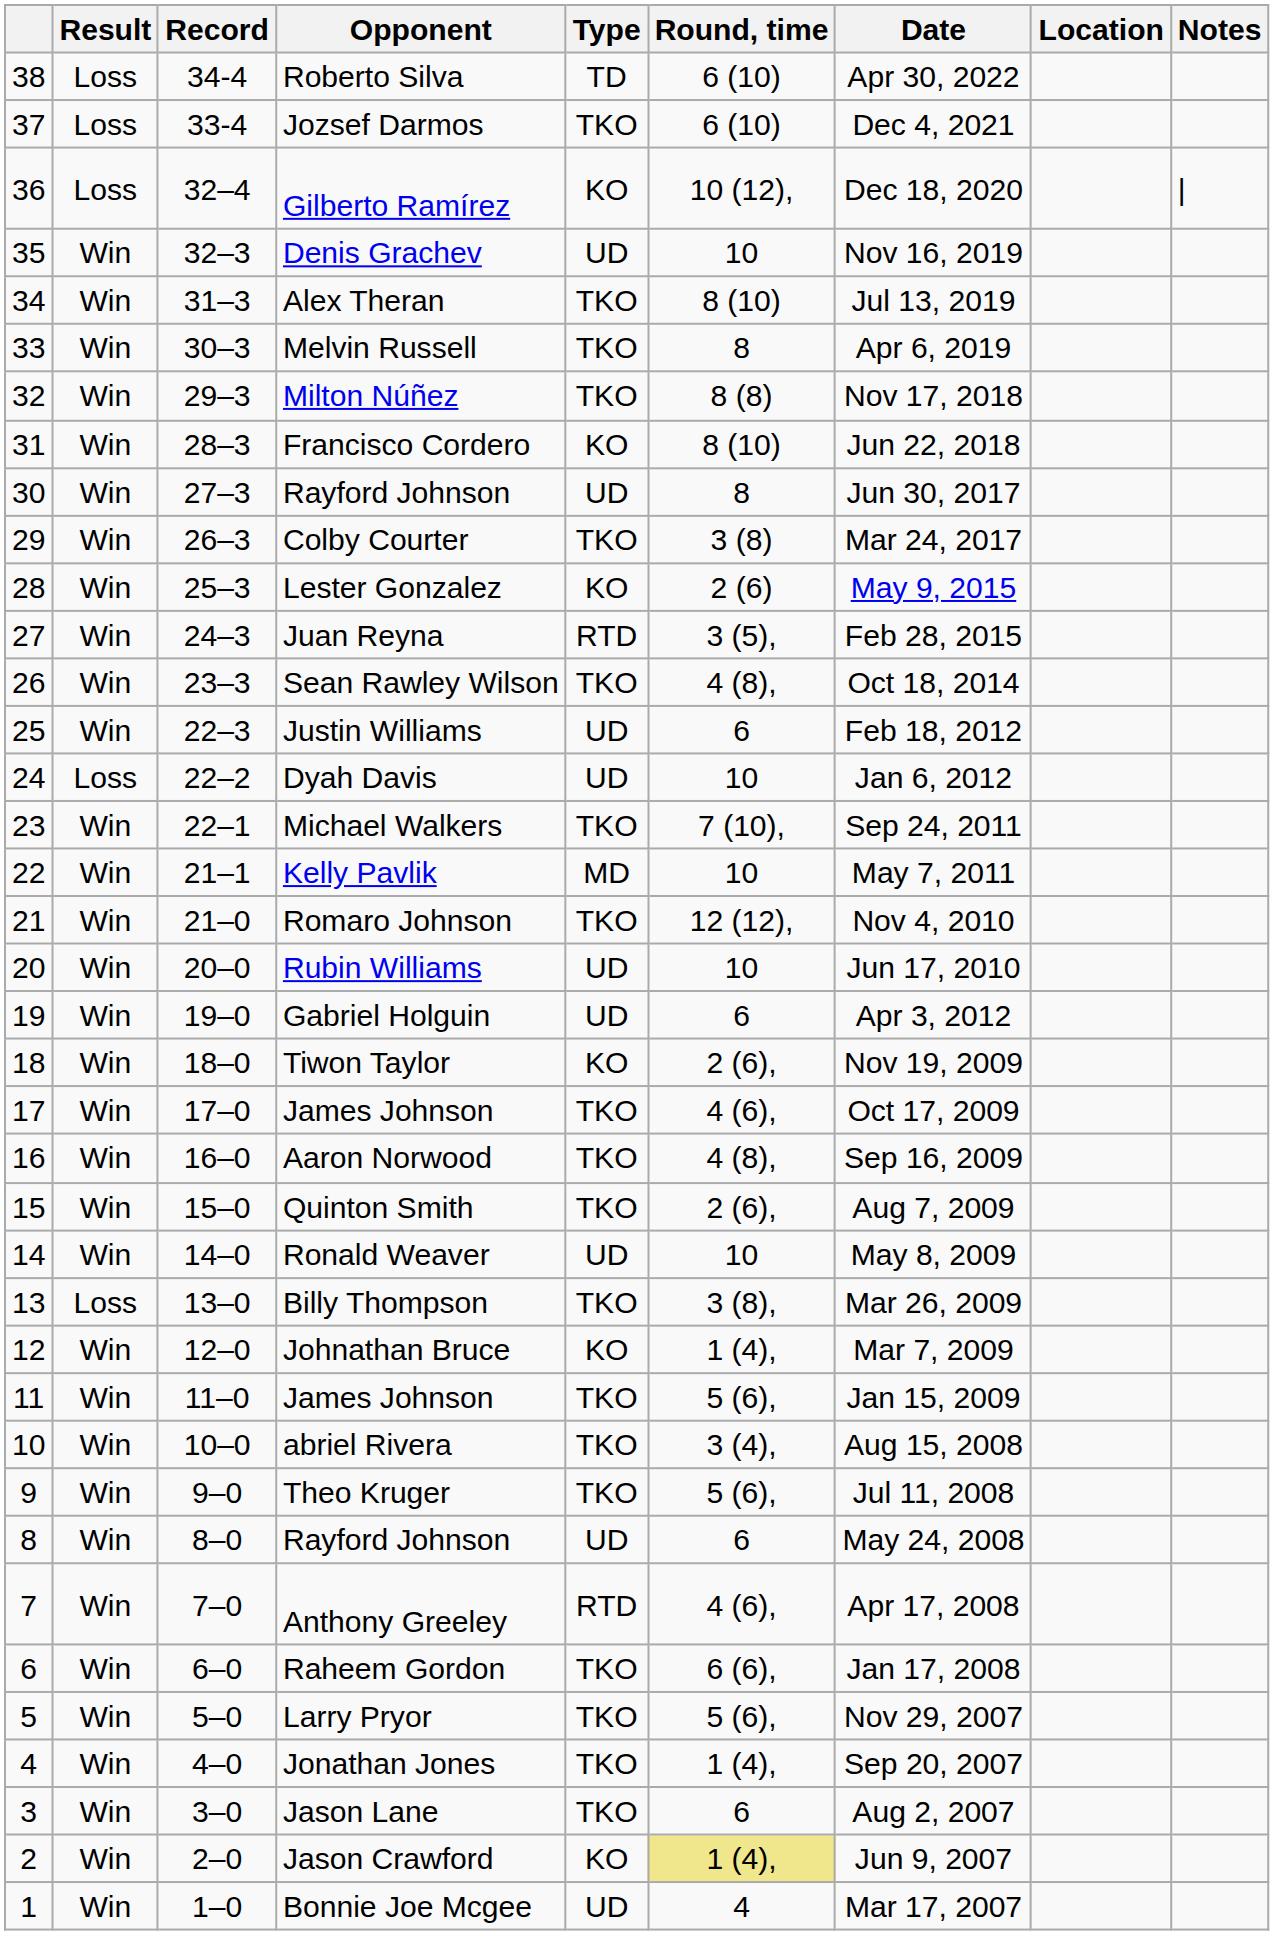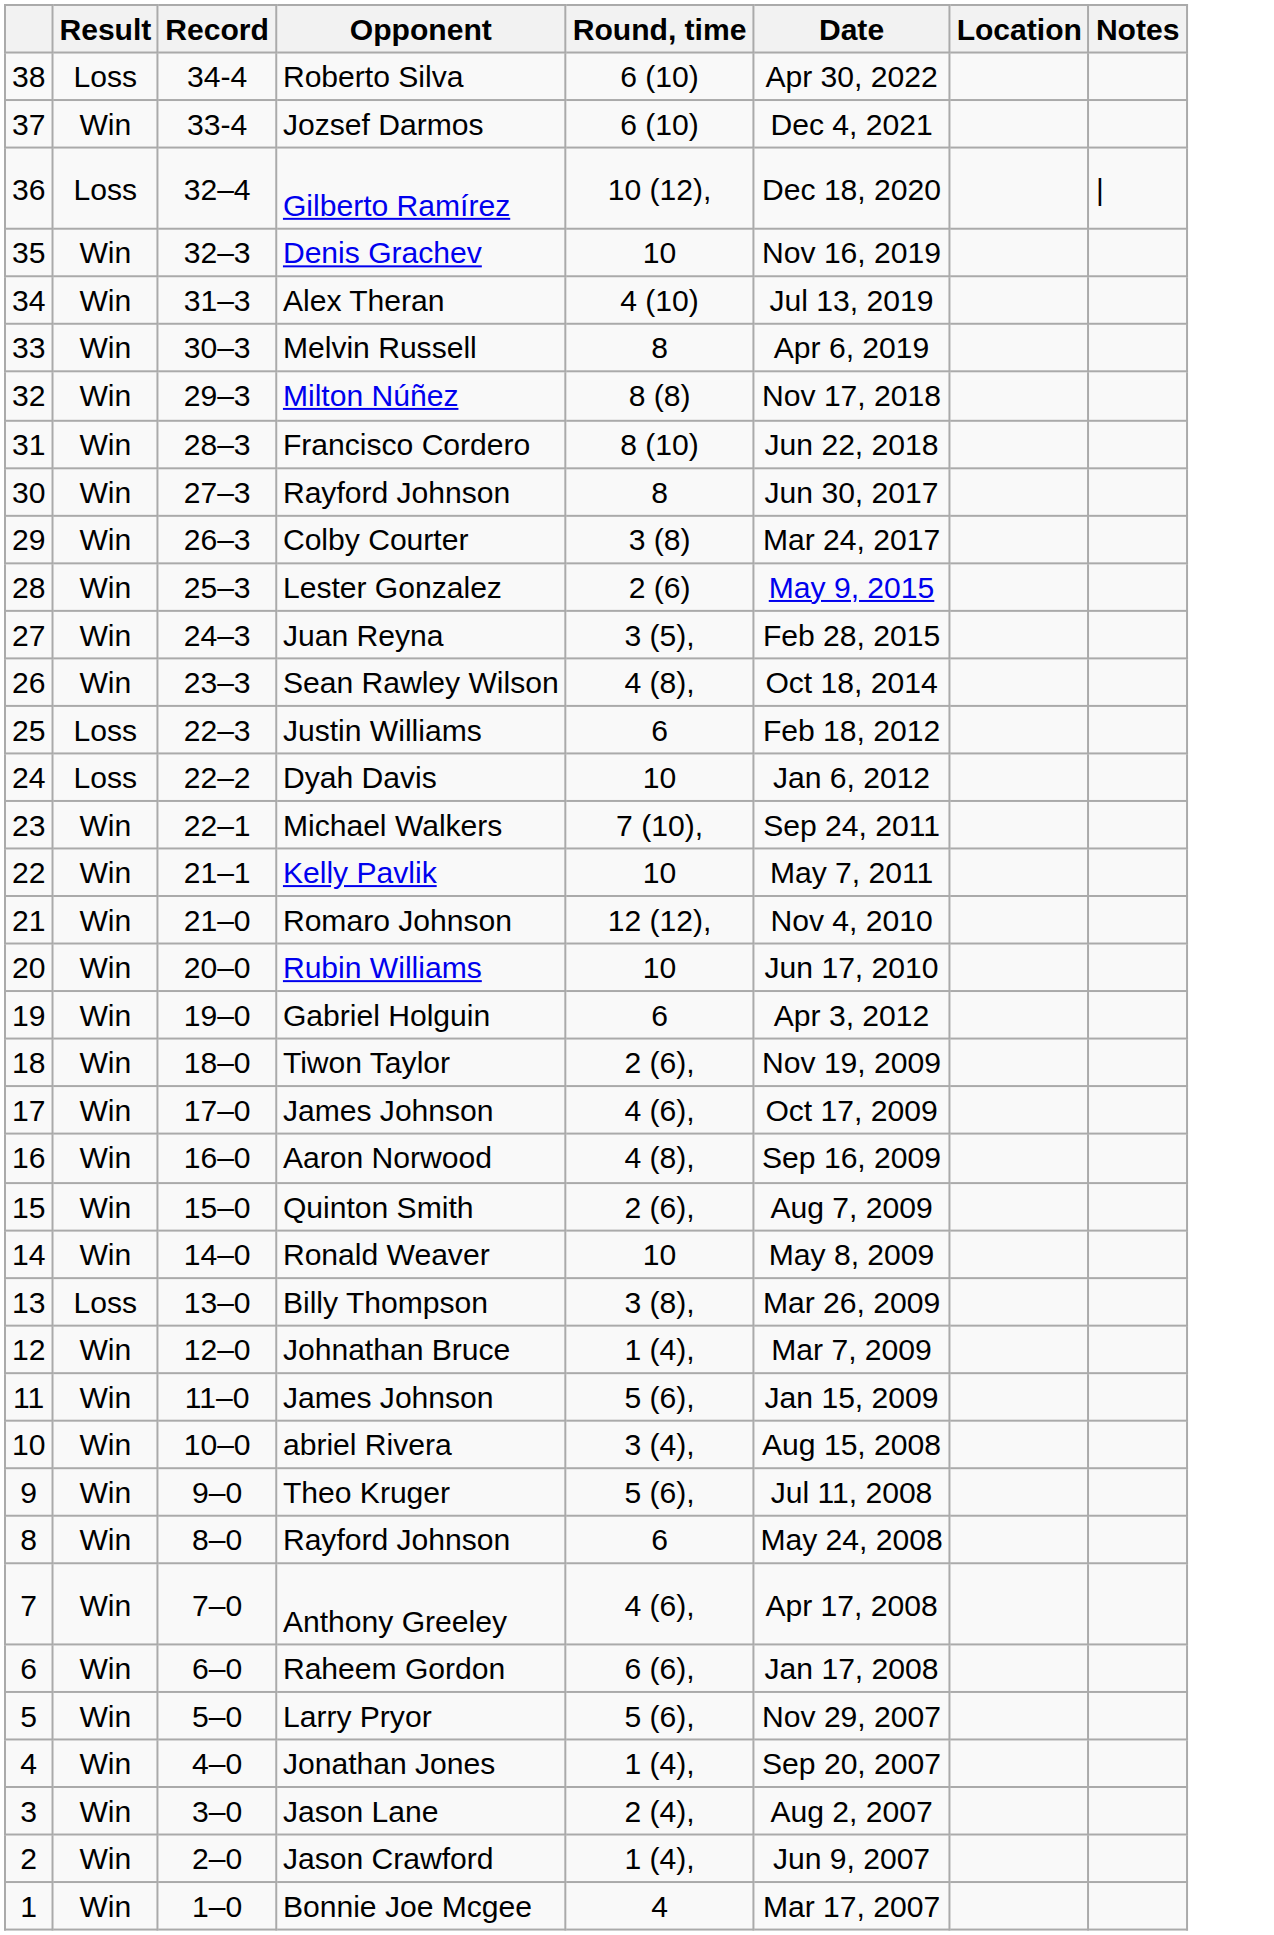 <table class="wikitable" style="text-align:center; font-size:95%">
 <tr>
 <th></th>
 <th>Result</th>
 <th>Record</th>
 <th>Opponent</th>
-<th>Type</th>
 <th>Round, time</th>
 <th>Date</th>
 <th>Location</th>
 <th>Notes</th>
 </tr>
 <tr>
 <td>38</td>
 <td>Loss</td>
 <td>34-4</td>
 <td align=left> Roberto Silva</td>
-<td>TD</td>
 <td>6 (10)</td>
 <td>Apr 30, 2022</td>
 <td align=left></td>
 <td align=left></td>
 </tr>
 <tr>
 <td>37</td>
-<td>Loss</td>
+<td>Win</td>
 <td>33-4</td>
 <td align=left> Jozsef Darmos</td>
-<td>TKO</td>
 <td>6 (10)</td>
 <td>Dec 4, 2021</td>
 <td align=left></td>
 <td align=left></td>
 </tr>
 <tr>
 <td>36</td>
 <td>Loss</td>
 <td>32–4</td>
 <td align=left><br><a href='#'>Gilberto Ramírez</a></td>
-<td>KO</td>
 <td>10 (12), </td>
 <td>Dec 18, 2020</td>
 <td align=left></td>
 <td align=left>|</td>
 </tr>
 <tr>
 <td>35</td>
 <td>Win</td>
 <td>32–3</td>
 <td align=left> <a href='#'>Denis Grachev</a></td>
-<td>UD</td>
 <td>10</td>
 <td>Nov 16, 2019</td>
 <td align=left></td>
 <td align=left></td>
 </tr>
 <tr>
 <td>34</td>
 <td>Win</td>
 <td>31–3</td>
 <td align=left> Alex Theran</td>
-<td>TKO</td>
-<td>8 (10)</td>
+<td>4 (10)</td>
 <td>Jul 13, 2019</td>
 <td align=left></td>
 <td align=left></td>
 </tr>
 <tr>
 <td>33</td>
 <td>Win</td>
 <td>30–3</td>
 <td align=left> Melvin Russell</td>
-<td>TKO</td>
 <td>8</td>
 <td>Apr 6, 2019</td>
 <td align=left></td>
 <td align=left></td>
 </tr>
 <tr>
 <td>32</td>
 <td>Win</td>
 <td>29–3</td>
 <td align=left> <a href='#'>Milton Núñez</a></td>
-<td>TKO</td>
 <td>8 (8)</td>
 <td>Nov 17, 2018</td>
 <td align=left></td>
 <td align=left></td>
 </tr>
 <tr>
 <td>31</td>
 <td>Win</td>
 <td>28–3</td>
 <td align=left> Francisco Cordero</td>
-<td>KO</td>
 <td>8 (10)</td>
 <td>Jun 22, 2018</td>
 <td align=left></td>
 <td align=left></td>
 </tr>
 <tr>
 <td>30</td>
 <td>Win</td>
 <td>27–3</td>
 <td align=left> Rayford Johnson</td>
-<td>UD</td>
 <td>8</td>
 <td>Jun 30, 2017</td>
 <td align=left></td>
 <td></td>
 </tr>
 <tr>
 <td>29</td>
 <td>Win</td>
 <td>26–3</td>
 <td align=left> Colby Courter</td>
-<td>TKO</td>
 <td>3 (8)</td>
 <td>Mar 24, 2017</td>
 <td align=left></td>
 <td></td>
 </tr>
 <tr>
 <td>28</td>
 <td>Win</td>
 <td>25–3</td>
 <td align=left> Lester Gonzalez</td>
-<td>KO</td>
 <td>2 (6)</td>
 <td><a href='#'>May 9, 2015</a></td>
 <td align=left></td>
 <td></td>
 </tr>
 <tr>
 <td>27</td>
 <td>Win</td>
 <td>24–3</td>
 <td align=left> Juan Reyna</td>
-<td>RTD</td>
 <td>3 (5), </td>
 <td>Feb 28, 2015</td>
 <td align=left></td>
 <td></td>
 </tr>
 <tr>
 <td>26</td>
 <td>Win</td>
 <td>23–3</td>
 <td align=left> Sean Rawley Wilson</td>
-<td>TKO</td>
 <td>4 (8), </td>
 <td>Oct 18, 2014</td>
 <td align=left></td>
 <td></td>
 </tr>
 <tr>
 <td>25</td>
-<td>Win</td>
+<td>Loss</td>
 <td>22–3</td>
 <td align=left> Justin Williams</td>
-<td>UD</td>
 <td>6</td>
 <td>Feb 18, 2012</td>
 <td align=left></td>
 <td></td>
 </tr>
 <tr>
 <td>24</td>
 <td>Loss</td>
 <td>22–2</td>
 <td align=left> Dyah Davis</td>
-<td>UD</td>
 <td>10</td>
 <td>Jan 6, 2012</td>
 <td align=left></td>
 <td align=left></td>
 </tr>
 <tr>
 <td>23</td>
 <td>Win</td>
 <td>22–1</td>
 <td align=left> Michael Walkers</td>
-<td>TKO</td>
 <td>7 (10), </td>
 <td>Sep 24, 2011</td>
 <td align=left></td>
 <td></td>
 </tr>
 <tr>
 <td>22</td>
 <td>Win</td>
 <td>21–1</td>
 <td align=left> <a href='#'>Kelly Pavlik</a></td>
-<td>MD</td>
 <td>10</td>
 <td>May 7, 2011</td>
 <td align=left></td>
 <td></td>
 </tr>
 <tr>
 <td>21</td>
 <td>Win</td>
 <td>21–0</td>
 <td align=left> Romaro Johnson</td>
-<td>TKO</td>
 <td>12 (12), </td>
 <td>Nov 4, 2010</td>
 <td align=left></td>
 <td align=left></td>
 </tr>
 <tr>
 <td>20</td>
 <td>Win</td>
 <td>20–0</td>
 <td align=left> <a href='#'>Rubin Williams</a></td>
-<td>UD</td>
 <td>10</td>
 <td>Jun 17, 2010</td>
 <td align=left></td>
 <td></td>
 </tr>
 <tr>
 <td>19</td>
 <td>Win</td>
 <td>19–0</td>
 <td align=left> Gabriel Holguin</td>
-<td>UD</td>
 <td>6</td>
 <td>Apr 3, 2012</td>
 <td align=left></td>
 <td></td>
 </tr>
 <tr>
 <td>18</td>
 <td>Win</td>
 <td>18–0</td>
 <td align=left> Tiwon Taylor</td>
-<td>KO</td>
 <td>2 (6), </td>
 <td>Nov 19, 2009</td>
 <td align=left></td>
 <td></td>
 </tr>
 <tr>
 <td>17</td>
 <td>Win</td>
 <td>17–0</td>
 <td align=left> James Johnson</td>
-<td>TKO</td>
 <td>4 (6), </td>
 <td>Oct 17, 2009</td>
 <td align=left></td>
 <td></td>
 </tr>
 <tr>
 <td>16</td>
 <td>Win</td>
 <td>16–0</td>
 <td align=left> Aaron Norwood</td>
-<td>TKO</td>
 <td>4 (8), </td>
 <td>Sep 16, 2009</td>
 <td align=left></td>
 <td></td>
 </tr>
 <tr>
 <td>15</td>
 <td>Win</td>
 <td>15–0</td>
 <td align=left> Quinton Smith</td>
-<td>TKO</td>
 <td>2 (6), </td>
 <td>Aug 7, 2009</td>
 <td align=left></td>
 <td></td>
 </tr>
 <tr>
 <td>14</td>
 <td>Win</td>
 <td>14–0</td>
 <td align=left> Ronald Weaver</td>
-<td>UD</td>
 <td>10</td>
 <td>May 8, 2009</td>
 <td align=left></td>
 <td></td>
 </tr>
 <tr>
 <td>13</td>
 <td>Loss</td>
 <td>13–0</td>
 <td align=left> Billy Thompson</td>
-<td>TKO</td>
 <td>3 (8), </td>
 <td>Mar 26, 2009</td>
 <td align=left></td>
 <td align=left></td>
 </tr>
 <tr>
 <td>12</td>
 <td>Win</td>
 <td>12–0</td>
 <td align=left> Johnathan Bruce</td>
-<td>KO</td>
 <td>1 (4), </td>
 <td>Mar 7, 2009</td>
 <td align=left></td>
 <td></td>
 </tr>
 <tr>
 <td>11</td>
 <td>Win</td>
 <td>11–0</td>
 <td align=left> James Johnson</td>
-<td>TKO</td>
 <td>5 (6), </td>
 <td>Jan 15, 2009</td>
 <td align=left></td>
 <td></td>
 </tr>
 <tr>
 <td>10</td>
 <td>Win</td>
 <td>10–0</td>
 <td align=left> abriel Rivera</td>
-<td>TKO</td>
 <td>3 (4), </td>
 <td>Aug 15, 2008</td>
 <td align=left></td>
 <td></td>
 </tr>
 <tr>
 <td>9</td>
 <td>Win</td>
 <td>9–0</td>
 <td align=left> Theo Kruger</td>
-<td>TKO</td>
 <td>5 (6), </td>
 <td>Jul 11, 2008</td>
 <td align=left></td>
 <td></td>
 </tr>
 <tr>
 <td>8</td>
 <td>Win</td>
 <td>8–0</td>
 <td align=left> Rayford Johnson</td>
-<td>UD</td>
 <td>6</td>
 <td>May 24, 2008</td>
 <td align=left></td>
 <td></td>
 </tr>
 <tr>
 <td>7</td>
 <td>Win</td>
 <td>7–0</td>
 <td align=left><br> Anthony Greeley</td>
-<td>RTD</td>
 <td>4 (6), </td>
 <td>Apr 17, 2008</td>
 <td align=left></td>
 <td></td>
 </tr>
 <tr>
 <td>6</td>
 <td>Win</td>
 <td>6–0</td>
 <td align=left> Raheem Gordon</td>
-<td>TKO</td>
 <td>6 (6), </td>
 <td>Jan 17, 2008</td>
 <td align=left></td>
 <td></td>
 </tr>
 <tr>
 <td>5</td>
 <td>Win</td>
 <td>5–0</td>
 <td align=left> Larry Pryor</td>
-<td>TKO</td>
 <td>5 (6), </td>
 <td>Nov 29, 2007</td>
 <td align=left></td>
 <td></td>
 </tr>
 <tr>
 <td>4</td>
 <td>Win</td>
 <td>4–0</td>
 <td align=left> Jonathan Jones</td>
-<td>TKO</td>
 <td>1 (4), </td>
 <td>Sep 20, 2007</td>
 <td align=left></td>
 <td></td>
 </tr>
 <tr>
 <td>3</td>
 <td>Win</td>
 <td>3–0</td>
 <td align=left> Jason Lane</td>
-<td>TKO</td>
-<td>6</td>
+<td>2 (4), </td>
 <td>Aug 2, 2007</td>
 <td align=left></td>
 <td></td>
 </tr>
 <tr>
 <td>2</td>
 <td>Win</td>
 <td>2–0</td>
 <td align=left> Jason Crawford</td>
-<td>KO</td>
-<td style="background: khaki;">1 (4), </td>
+<td>1 (4), </td>
 <td>Jun 9, 2007</td>
 <td align=left></td>
 <td></td>
 </tr>
 <tr>
 <td>1</td>
 <td>Win</td>
 <td>1–0</td>
 <td align=left> Bonnie Joe Mcgee</td>
-<td>UD</td>
 <td>4</td>
 <td>Mar 17, 2007</td>
 <td align=left></td>
 <td></td>
 </tr>
 </table>
